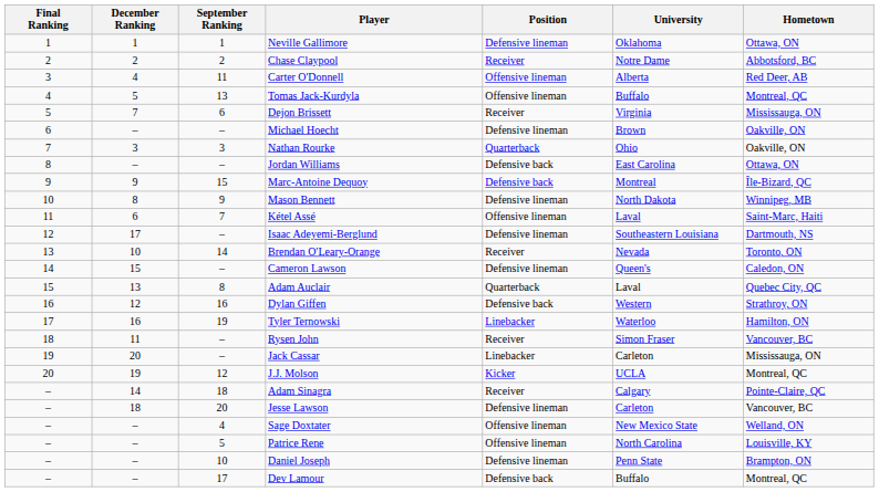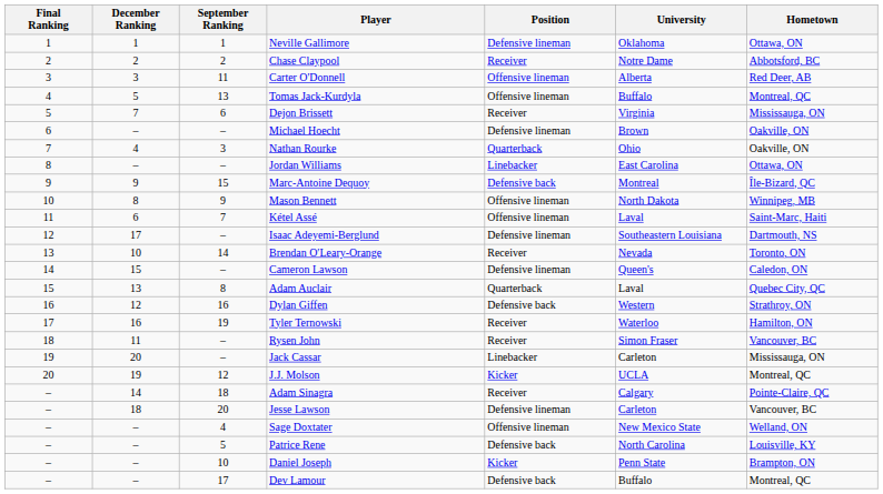 <table class="wikitable sortable" width="80%">
 <tr>
 <th style="width:10%;">Final<br>Ranking</th>
 <th style="width:10%;">December<br>Ranking</th>
 <th style="width:10%;">September<br>Ranking</th>
 <th style="width:25%;">Player</th>
 <th style="width:15%;">Position</th>
 <th style="width:15%;">University</th>
 <th style="width:15%;">Hometown</th>
 </tr>
 <tr>
 <td style="text-align:center;">1</td>
 <td style="text-align:center;">1</td>
 <td style="text-align:center;">1</td>
 <td><a href='#'>Neville Gallimore</a></td>
 <td><a href='#'>Defensive lineman</a></td>
 <td><a href='#'>Oklahoma</a></td>
 <td><a href='#'>Ottawa, ON</a></td>
 </tr>
 <tr>
 <td style="text-align:center;">2</td>
 <td style="text-align:center;">2</td>
 <td style="text-align:center;">2</td>
 <td><a href='#'>Chase Claypool</a></td>
 <td><a href='#'>Receiver</a></td>
 <td><a href='#'>Notre Dame</a></td>
 <td><a href='#'>Abbotsford, BC</a></td>
 </tr>
 <tr>
 <td style="text-align:center;">3</td>
-<td style="text-align:center;">4</td>
+<td style="text-align:center;">3</td>
 <td style="text-align:center;">11</td>
 <td><a href='#'>Carter O'Donnell</a></td>
 <td><a href='#'>Offensive lineman</a></td>
 <td><a href='#'>Alberta</a></td>
 <td><a href='#'>Red Deer, AB</a></td>
 </tr>
 <tr>
 <td style="text-align:center;">4</td>
 <td style="text-align:center;">5</td>
 <td style="text-align:center;">13</td>
 <td><a href='#'>Tomas Jack-Kurdyla</a></td>
 <td>Offensive lineman</td>
 <td><a href='#'>Buffalo</a></td>
 <td><a href='#'>Montreal, QC</a></td>
 </tr>
 <tr>
 <td style="text-align:center;">5</td>
 <td style="text-align:center;">7</td>
 <td style="text-align:center;">6</td>
 <td><a href='#'>Dejon Brissett</a></td>
 <td>Receiver</td>
 <td><a href='#'>Virginia</a></td>
 <td><a href='#'>Mississauga, ON</a></td>
 </tr>
 <tr>
 <td style="text-align:center;">6</td>
 <td style="text-align:center;">–</td>
 <td style="text-align:center;">–</td>
 <td><a href='#'>Michael Hoecht</a></td>
 <td>Defensive lineman</td>
 <td><a href='#'>Brown</a></td>
 <td><a href='#'>Oakville, ON</a></td>
 </tr>
 <tr>
 <td style="text-align:center;">7</td>
-<td style="text-align:center;">3</td>
+<td style="text-align:center;">4</td>
 <td style="text-align:center;">3</td>
 <td><a href='#'>Nathan Rourke</a></td>
 <td><a href='#'>Quarterback</a></td>
 <td><a href='#'>Ohio</a></td>
 <td>Oakville, ON</td>
 </tr>
 <tr>
 <td style="text-align:center;">8</td>
 <td style="text-align:center;">–</td>
 <td style="text-align:center;">–</td>
 <td><a href='#'>Jordan Williams</a></td>
-<td>Defensive back</td>
+<td><a href='#'>Linebacker</a></td>
 <td><a href='#'>East Carolina</a></td>
 <td><a href='#'>Ottawa, ON</a></td>
 </tr>
 <tr>
 <td style="text-align:center;">9</td>
 <td style="text-align:center;">9</td>
 <td style="text-align:center;">15</td>
 <td><a href='#'>Marc-Antoine Dequoy</a></td>
 <td><a href='#'>Defensive back</a></td>
 <td><a href='#'>Montreal</a></td>
 <td><a href='#'>Île-Bizard, QC</a></td>
 </tr>
 <tr>
 <td style="text-align:center;">10</td>
 <td style="text-align:center;">8</td>
 <td style="text-align:center;">9</td>
 <td><a href='#'>Mason Bennett</a></td>
-<td>Defensive lineman</td>
+<td>Offensive lineman</td>
 <td><a href='#'>North Dakota</a></td>
 <td><a href='#'>Winnipeg, MB</a></td>
 </tr>
 <tr>
 <td style="text-align:center;">11</td>
 <td style="text-align:center;">6</td>
 <td style="text-align:center;">7</td>
 <td><a href='#'>Kétel Assé</a></td>
 <td>Offensive lineman</td>
 <td><a href='#'>Laval</a></td>
 <td><a href='#'>Saint-Marc, Haiti</a></td>
 </tr>
 <tr>
 <td style="text-align:center;">12</td>
 <td style="text-align:center;">17</td>
 <td style="text-align:center;">–</td>
 <td><a href='#'>Isaac Adeyemi-Berglund</a></td>
 <td>Defensive lineman</td>
 <td><a href='#'>Southeastern Louisiana</a></td>
 <td><a href='#'>Dartmouth, NS</a></td>
 </tr>
 <tr>
 <td style="text-align:center;">13</td>
 <td style="text-align:center;">10</td>
 <td style="text-align:center;">14</td>
 <td><a href='#'>Brendan O′Leary-Orange</a></td>
 <td>Receiver</td>
 <td><a href='#'>Nevada</a></td>
 <td><a href='#'>Toronto, ON</a></td>
 </tr>
 <tr>
 <td style="text-align:center;">14</td>
 <td style="text-align:center;">15</td>
 <td style="text-align:center;">–</td>
 <td><a href='#'>Cameron Lawson</a></td>
 <td>Defensive lineman</td>
 <td><a href='#'>Queen's</a></td>
 <td><a href='#'>Caledon, ON</a></td>
 </tr>
 <tr>
 <td style="text-align:center;">15</td>
 <td style="text-align:center;">13</td>
 <td style="text-align:center;">8</td>
 <td><a href='#'>Adam Auclair</a></td>
 <td>Quarterback</td>
 <td>Laval</td>
 <td><a href='#'>Quebec City, QC</a></td>
 </tr>
 <tr>
 <td style="text-align:center;">16</td>
 <td style="text-align:center;">12</td>
 <td style="text-align:center;">16</td>
 <td><a href='#'>Dylan Giffen</a></td>
 <td>Defensive back</td>
 <td><a href='#'>Western</a></td>
 <td><a href='#'>Strathroy, ON</a></td>
 </tr>
 <tr>
 <td style="text-align:center;">17</td>
 <td style="text-align:center;">16</td>
 <td style="text-align:center;">19</td>
 <td><a href='#'>Tyler Ternowski</a></td>
-<td><a href='#'>Linebacker</a></td>
+<td>Receiver</td>
 <td><a href='#'>Waterloo</a></td>
 <td><a href='#'>Hamilton, ON</a></td>
 </tr>
 <tr>
 <td style="text-align:center;">18</td>
 <td style="text-align:center;">11</td>
 <td style="text-align:center;">–</td>
 <td><a href='#'>Rysen John</a></td>
 <td>Receiver</td>
 <td><a href='#'>Simon Fraser</a></td>
 <td><a href='#'>Vancouver, BC</a></td>
 </tr>
 <tr>
 <td style="text-align:center;">19</td>
 <td style="text-align:center;">20</td>
 <td style="text-align:center;">–</td>
 <td><a href='#'>Jack Cassar</a></td>
 <td>Linebacker</td>
 <td>Carleton</td>
 <td>Mississauga, ON</td>
 </tr>
 <tr>
 <td style="text-align:center;">20</td>
 <td style="text-align:center;">19</td>
 <td style="text-align:center;">12</td>
 <td><a href='#'>J.J. Molson</a></td>
 <td><a href='#'>Kicker</a></td>
 <td><a href='#'>UCLA</a></td>
 <td>Montreal, QC</td>
 </tr>
 <tr>
 <td style="text-align:center;">–</td>
 <td style="text-align:center;">14</td>
 <td style="text-align:center;">18</td>
 <td><a href='#'>Adam Sinagra</a></td>
 <td>Receiver</td>
 <td><a href='#'>Calgary</a></td>
 <td><a href='#'>Pointe-Claire, QC</a></td>
 </tr>
 <tr>
 <td style="text-align:center;">–</td>
 <td style="text-align:center;">18</td>
 <td style="text-align:center;">20</td>
 <td><a href='#'>Jesse Lawson</a></td>
 <td>Defensive lineman</td>
 <td><a href='#'>Carleton</a></td>
 <td>Vancouver, BC</td>
 </tr>
 <tr>
 <td style="text-align:center;">–</td>
 <td style="text-align:center;">–</td>
 <td style="text-align:center;">4</td>
 <td><a href='#'>Sage Doxtater</a></td>
 <td>Offensive lineman</td>
 <td><a href='#'>New Mexico State</a></td>
 <td><a href='#'>Welland, ON</a></td>
 </tr>
 <tr>
 <td style="text-align:center;">–</td>
 <td style="text-align:center;">–</td>
 <td style="text-align:center;">5</td>
 <td><a href='#'>Patrice Rene</a></td>
-<td>Offensive lineman</td>
+<td>Defensive back</td>
 <td><a href='#'>North Carolina</a></td>
 <td><a href='#'>Louisville, KY</a></td>
 </tr>
 <tr>
 <td style="text-align:center;">–</td>
 <td style="text-align:center;">–</td>
 <td style="text-align:center;">10</td>
 <td><a href='#'>Daniel Joseph</a></td>
-<td>Defensive lineman</td>
+<td><a href='#'>Kicker</a></td>
 <td><a href='#'>Penn State</a></td>
 <td><a href='#'>Brampton, ON</a></td>
 </tr>
 <tr>
 <td style="text-align:center;">–</td>
 <td style="text-align:center;">–</td>
 <td style="text-align:center;">17</td>
 <td><a href='#'>Dev Lamour</a></td>
 <td>Defensive back</td>
 <td>Buffalo</td>
 <td>Montreal, QC</td>
 </tr>
 </table>
